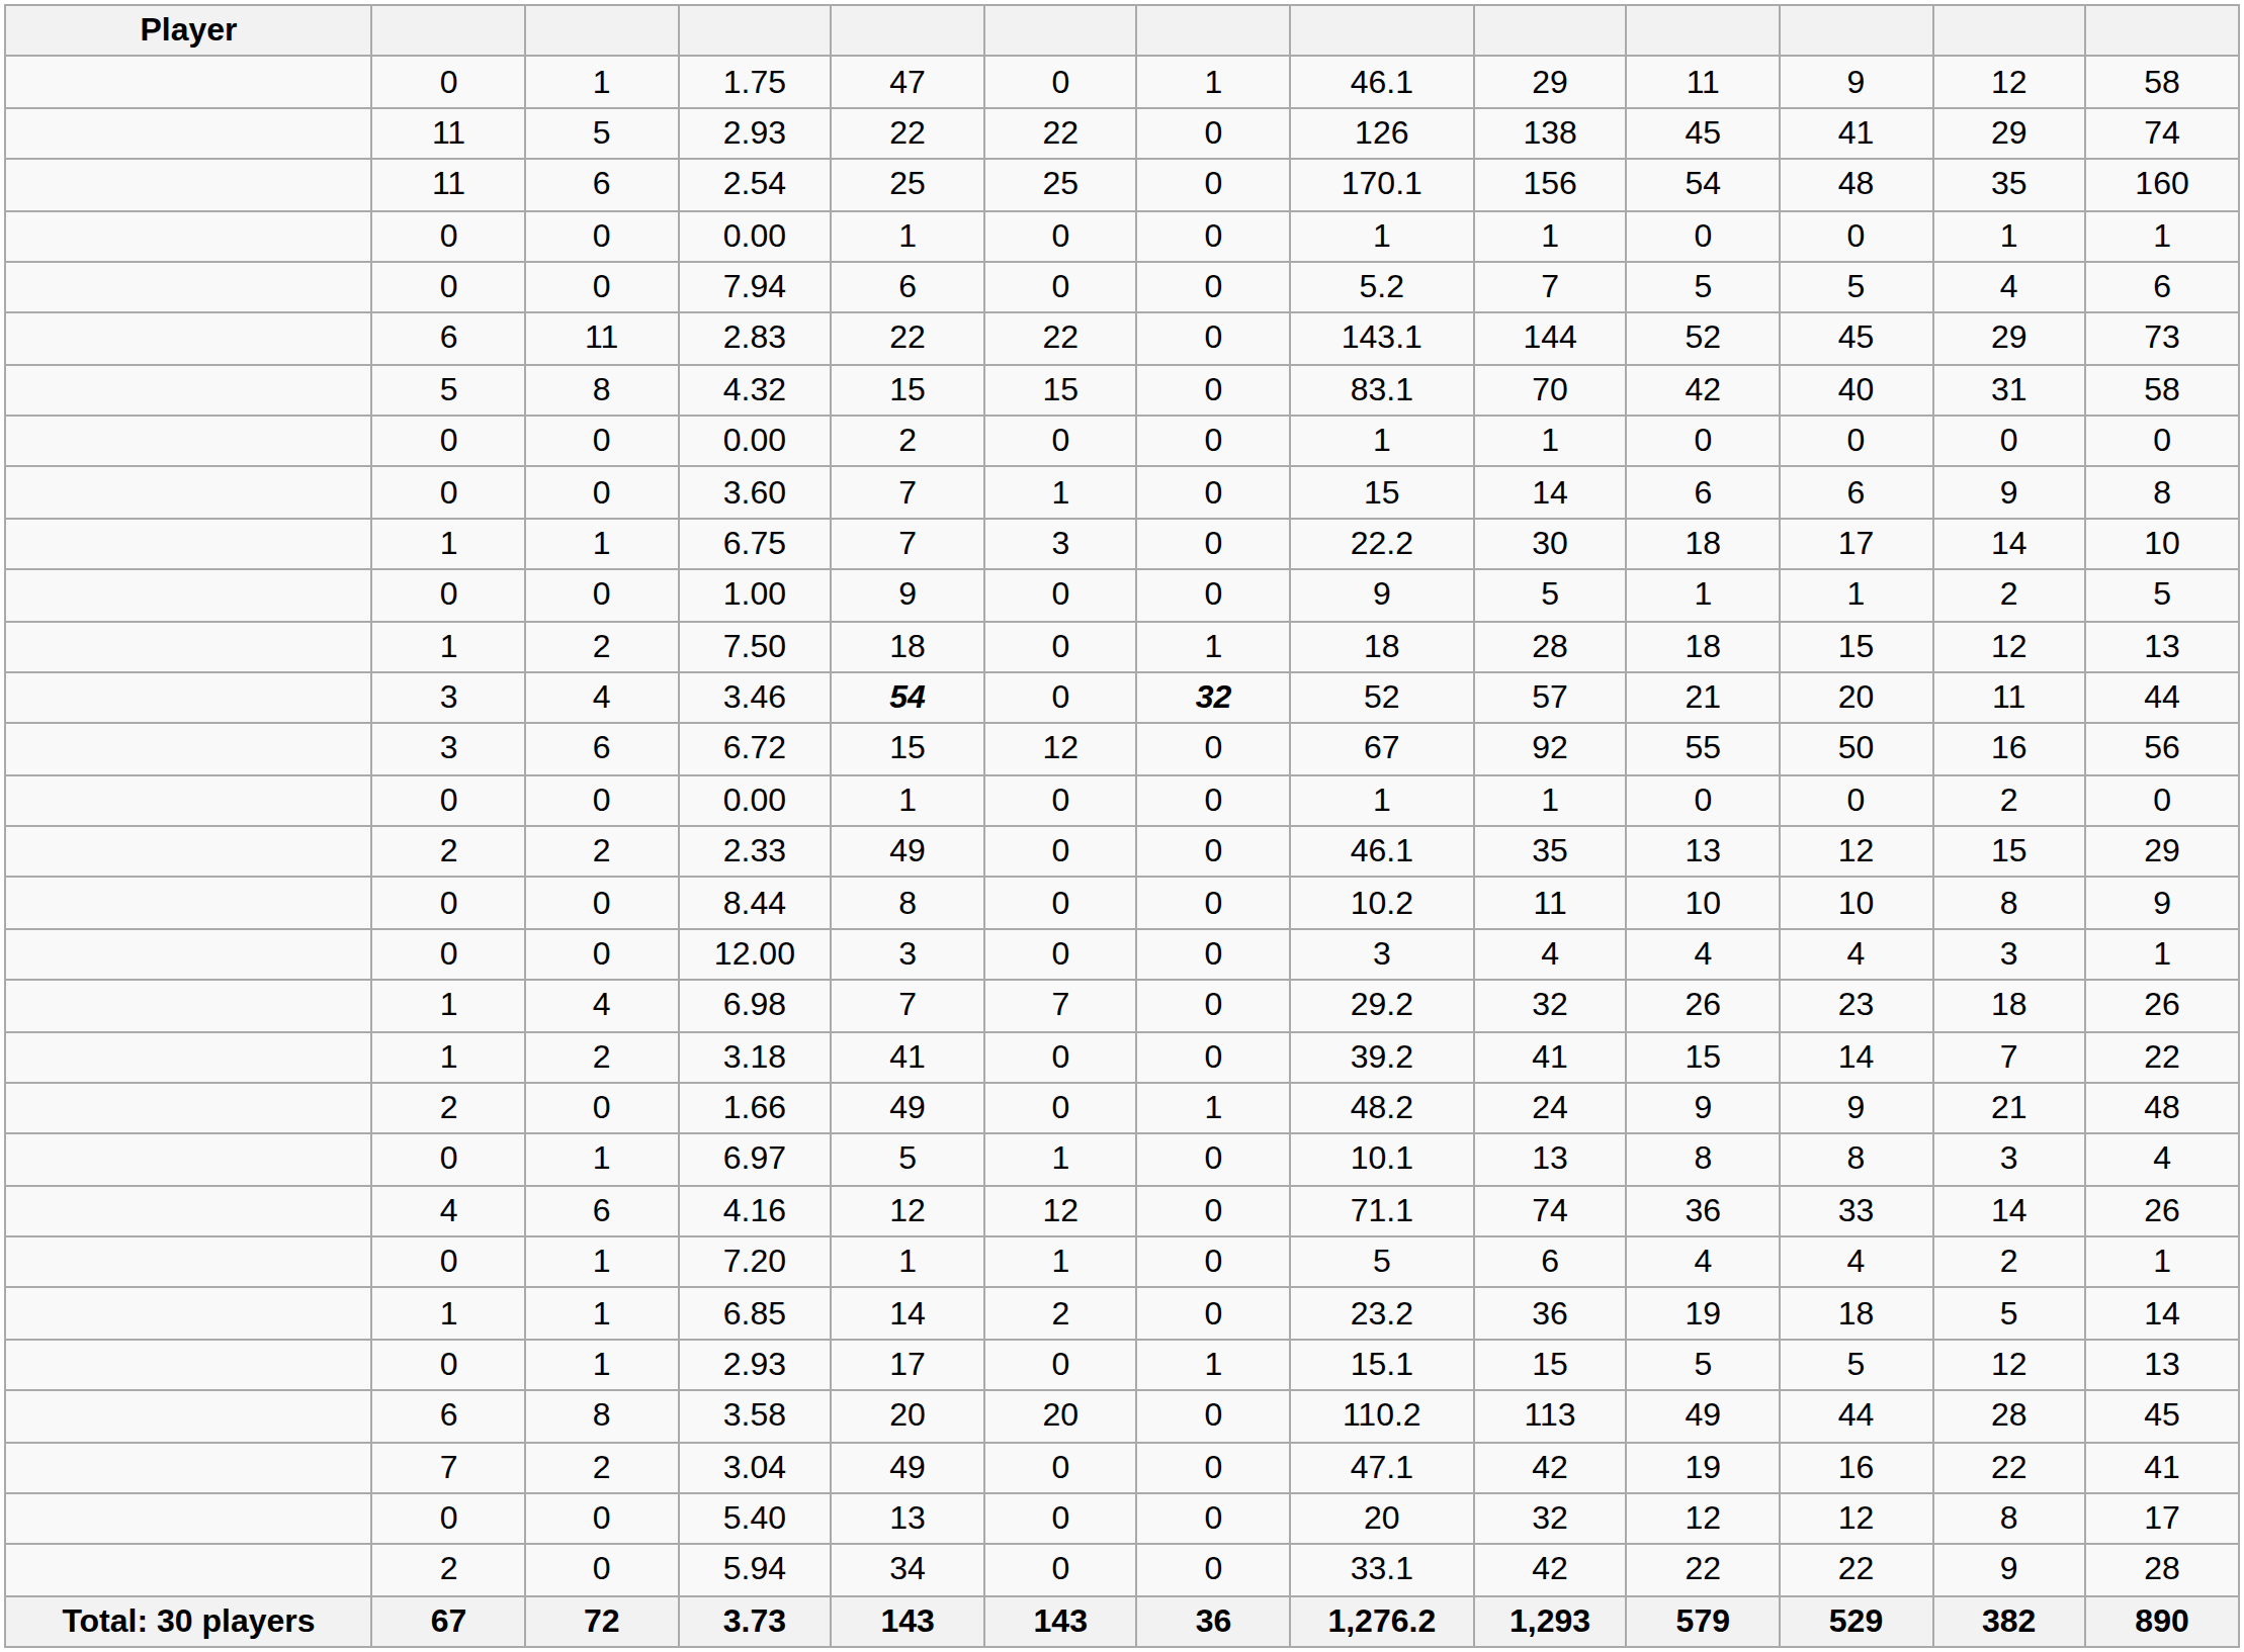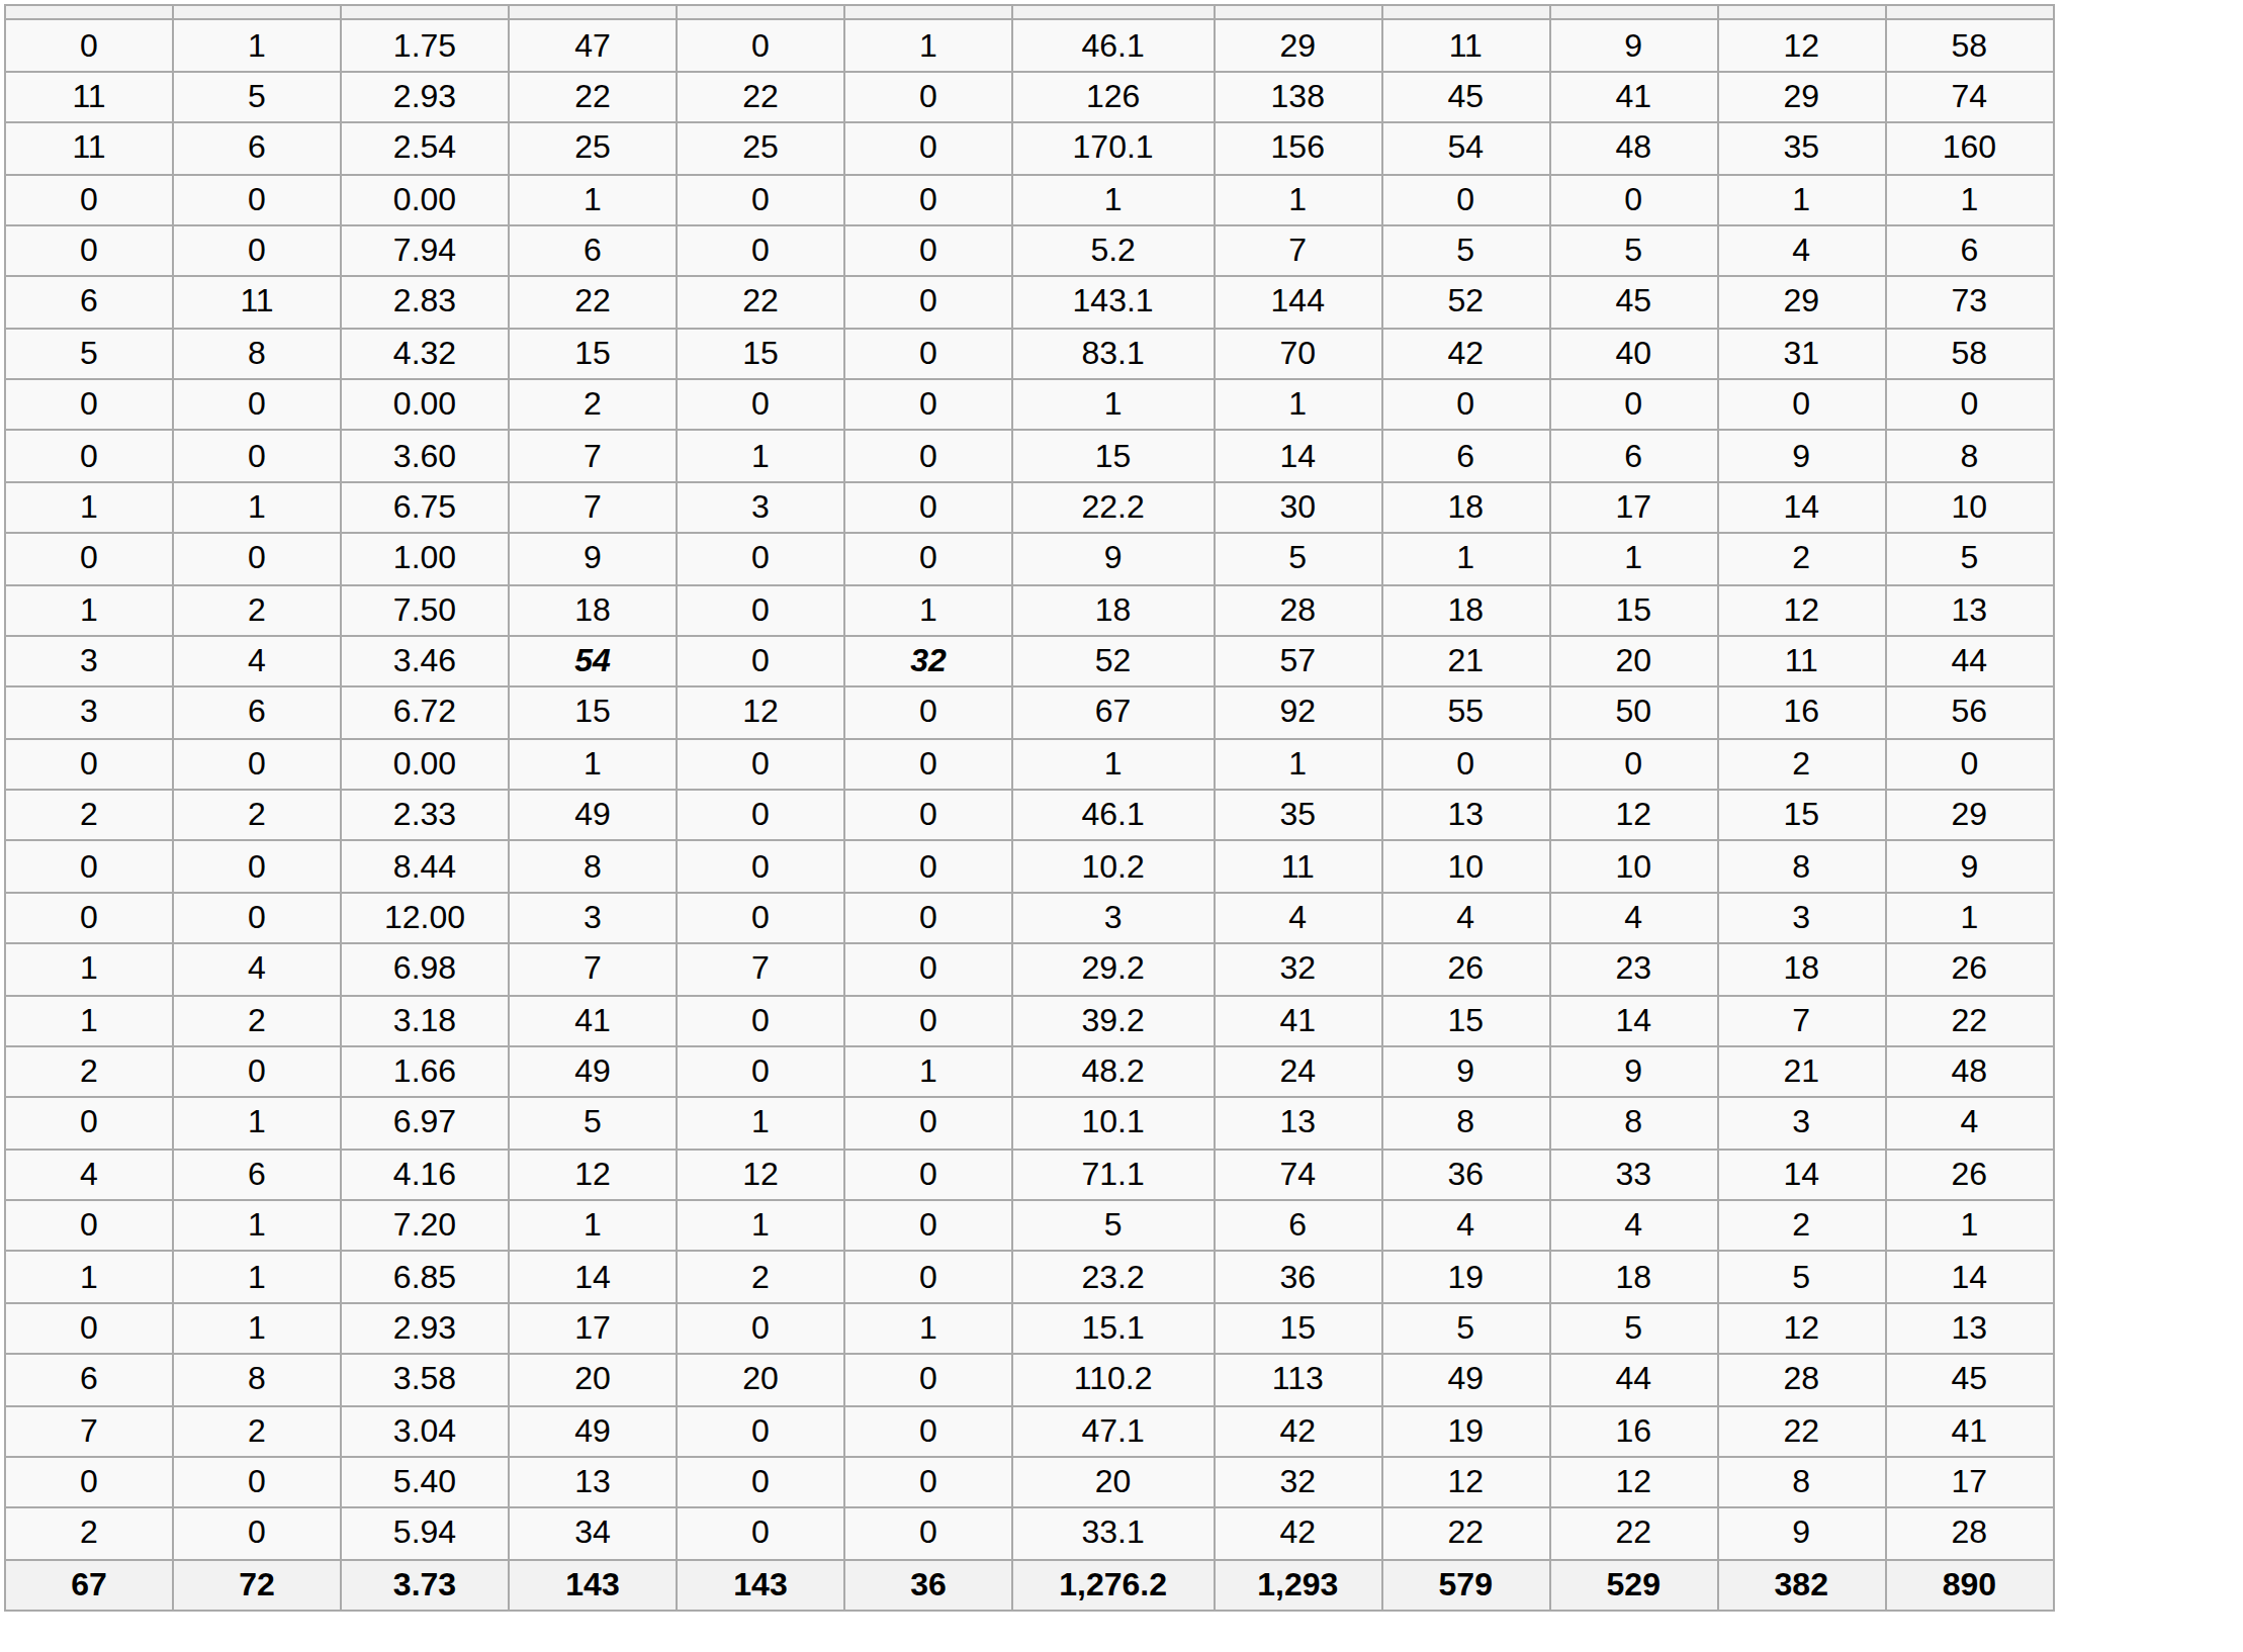 <table class="wikitable sortable" style="text-align:center;">
 <tr>
-<th width="12%">Player</th>
 <th width="5%"><a href='#'></a></th>
 <th width="5%"><a href='#'></a></th>
 <th width="5%"><a href='#'></a></th>
 <th width="5%"><a href='#'></a></th>
 <th width="5%"><a href='#'></a></th>
 <th width="5%"><a href='#'></a></th>
 <th width="6%"><a href='#'></a></th>
 <th width="5%"><a href='#'></a></th>
 <th width="5%"><a href='#'></a></th>
 <th width="5%"><a href='#'></a></th>
 <th width="5%"><a href='#'></a></th>
 <th width="5%"><a href='#'></a></th>
 </tr>
 <tr>
-<td align=left></td>
 <td>0</td>
 <td>1</td>
 <td>1.75</td>
 <td>47</td>
 <td>0</td>
 <td>1</td>
 <td>46.1</td>
 <td>29</td>
 <td>11</td>
 <td>9</td>
 <td>12</td>
 <td>58</td>
 </tr>
 <tr>
-<td align=left></td>
 <td>11</td>
 <td>5</td>
 <td>2.93</td>
 <td>22</td>
 <td>22</td>
 <td>0</td>
 <td>126</td>
 <td>138</td>
 <td>45</td>
 <td>41</td>
 <td>29</td>
 <td>74</td>
 </tr>
 <tr>
-<td align=left></td>
 <td>11</td>
 <td>6</td>
 <td>2.54</td>
 <td>25</td>
 <td>25</td>
 <td>0</td>
 <td>170.1</td>
 <td>156</td>
 <td>54</td>
 <td>48</td>
 <td>35</td>
 <td>160</td>
 </tr>
 <tr>
-<td align=left></td>
 <td>0</td>
 <td>0</td>
 <td>0.00</td>
 <td>1</td>
 <td>0</td>
 <td>0</td>
 <td>1</td>
 <td>1</td>
 <td>0</td>
 <td>0</td>
 <td>1</td>
 <td>1</td>
 </tr>
 <tr>
-<td align=left></td>
 <td>0</td>
 <td>0</td>
 <td>7.94</td>
 <td>6</td>
 <td>0</td>
 <td>0</td>
 <td>5.2</td>
 <td>7</td>
 <td>5</td>
 <td>5</td>
 <td>4</td>
 <td>6</td>
 </tr>
 <tr>
-<td align=left></td>
 <td>6</td>
 <td>11</td>
 <td>2.83</td>
 <td>22</td>
 <td>22</td>
 <td>0</td>
 <td>143.1</td>
 <td>144</td>
 <td>52</td>
 <td>45</td>
 <td>29</td>
 <td>73</td>
 </tr>
 <tr>
-<td align=left></td>
 <td>5</td>
 <td>8</td>
 <td>4.32</td>
 <td>15</td>
 <td>15</td>
 <td>0</td>
 <td>83.1</td>
 <td>70</td>
 <td>42</td>
 <td>40</td>
 <td>31</td>
 <td>58</td>
 </tr>
 <tr>
-<td align=left></td>
 <td>0</td>
 <td>0</td>
 <td>0.00</td>
 <td>2</td>
 <td>0</td>
 <td>0</td>
 <td>1</td>
 <td>1</td>
 <td>0</td>
 <td>0</td>
 <td>0</td>
 <td>0</td>
 </tr>
 <tr>
-<td align=left></td>
 <td>0</td>
 <td>0</td>
 <td>3.60</td>
 <td>7</td>
 <td>1</td>
 <td>0</td>
 <td>15</td>
 <td>14</td>
 <td>6</td>
 <td>6</td>
 <td>9</td>
 <td>8</td>
 </tr>
 <tr>
-<td align=left></td>
 <td>1</td>
 <td>1</td>
 <td>6.75</td>
 <td>7</td>
 <td>3</td>
 <td>0</td>
 <td>22.2</td>
 <td>30</td>
 <td>18</td>
 <td>17</td>
 <td>14</td>
 <td>10</td>
 </tr>
 <tr>
-<td align=left></td>
 <td>0</td>
 <td>0</td>
 <td>1.00</td>
 <td>9</td>
 <td>0</td>
 <td>0</td>
 <td>9</td>
 <td>5</td>
 <td>1</td>
 <td>1</td>
 <td>2</td>
 <td>5</td>
 </tr>
 <tr>
-<td align=left></td>
 <td>1</td>
 <td>2</td>
 <td>7.50</td>
 <td>18</td>
 <td>0</td>
 <td>1</td>
 <td>18</td>
 <td>28</td>
 <td>18</td>
 <td>15</td>
 <td>12</td>
 <td>13</td>
 </tr>
 <tr>
-<td align=left></td>
 <td>3</td>
 <td>4</td>
 <td>3.46</td>
 <td><strong><em>54</em></strong></td>
 <td>0</td>
 <td><strong><em>32</em></strong></td>
 <td>52</td>
 <td>57</td>
 <td>21</td>
 <td>20</td>
 <td>11</td>
 <td>44</td>
 </tr>
 <tr>
-<td align=left></td>
 <td>3</td>
 <td>6</td>
 <td>6.72</td>
 <td>15</td>
 <td>12</td>
 <td>0</td>
 <td>67</td>
 <td>92</td>
 <td>55</td>
 <td>50</td>
 <td>16</td>
 <td>56</td>
 </tr>
 <tr>
-<td align=left></td>
 <td>0</td>
 <td>0</td>
 <td>0.00</td>
 <td>1</td>
 <td>0</td>
 <td>0</td>
 <td>1</td>
 <td>1</td>
 <td>0</td>
 <td>0</td>
 <td>2</td>
 <td>0</td>
 </tr>
 <tr>
-<td align=left></td>
 <td>2</td>
 <td>2</td>
 <td>2.33</td>
 <td>49</td>
 <td>0</td>
 <td>0</td>
 <td>46.1</td>
 <td>35</td>
 <td>13</td>
 <td>12</td>
 <td>15</td>
 <td>29</td>
 </tr>
 <tr>
-<td align=left></td>
 <td>0</td>
 <td>0</td>
 <td>8.44</td>
 <td>8</td>
 <td>0</td>
 <td>0</td>
 <td>10.2</td>
 <td>11</td>
 <td>10</td>
 <td>10</td>
 <td>8</td>
 <td>9</td>
 </tr>
 <tr>
-<td align=left></td>
 <td>0</td>
 <td>0</td>
 <td>12.00</td>
 <td>3</td>
 <td>0</td>
 <td>0</td>
 <td>3</td>
 <td>4</td>
 <td>4</td>
 <td>4</td>
 <td>3</td>
 <td>1</td>
 </tr>
 <tr>
-<td align=left></td>
 <td>1</td>
 <td>4</td>
 <td>6.98</td>
 <td>7</td>
 <td>7</td>
 <td>0</td>
 <td>29.2</td>
 <td>32</td>
 <td>26</td>
 <td>23</td>
 <td>18</td>
 <td>26</td>
 </tr>
 <tr>
-<td align=left></td>
 <td>1</td>
 <td>2</td>
 <td>3.18</td>
 <td>41</td>
 <td>0</td>
 <td>0</td>
 <td>39.2</td>
 <td>41</td>
 <td>15</td>
 <td>14</td>
 <td>7</td>
 <td>22</td>
 </tr>
 <tr>
-<td align=left></td>
 <td>2</td>
 <td>0</td>
 <td>1.66</td>
 <td>49</td>
 <td>0</td>
 <td>1</td>
 <td>48.2</td>
 <td>24</td>
 <td>9</td>
 <td>9</td>
 <td>21</td>
 <td>48</td>
 </tr>
 <tr>
-<td align=left></td>
 <td>0</td>
 <td>1</td>
 <td>6.97</td>
 <td>5</td>
 <td>1</td>
 <td>0</td>
 <td>10.1</td>
 <td>13</td>
 <td>8</td>
 <td>8</td>
 <td>3</td>
 <td>4</td>
 </tr>
 <tr>
-<td align=left></td>
 <td>4</td>
 <td>6</td>
 <td>4.16</td>
 <td>12</td>
 <td>12</td>
 <td>0</td>
 <td>71.1</td>
 <td>74</td>
 <td>36</td>
 <td>33</td>
 <td>14</td>
 <td>26</td>
 </tr>
 <tr>
-<td align=left></td>
 <td>0</td>
 <td>1</td>
 <td>7.20</td>
 <td>1</td>
 <td>1</td>
 <td>0</td>
 <td>5</td>
 <td>6</td>
 <td>4</td>
 <td>4</td>
 <td>2</td>
 <td>1</td>
 </tr>
 <tr>
-<td align=left></td>
 <td>1</td>
 <td>1</td>
 <td>6.85</td>
 <td>14</td>
 <td>2</td>
 <td>0</td>
 <td>23.2</td>
 <td>36</td>
 <td>19</td>
 <td>18</td>
 <td>5</td>
 <td>14</td>
 </tr>
 <tr>
-<td align=left></td>
 <td>0</td>
 <td>1</td>
 <td>2.93</td>
 <td>17</td>
 <td>0</td>
 <td>1</td>
 <td>15.1</td>
 <td>15</td>
 <td>5</td>
 <td>5</td>
 <td>12</td>
 <td>13</td>
 </tr>
 <tr>
-<td align=left></td>
 <td>6</td>
 <td>8</td>
 <td>3.58</td>
 <td>20</td>
 <td>20</td>
 <td>0</td>
 <td>110.2</td>
 <td>113</td>
 <td>49</td>
 <td>44</td>
 <td>28</td>
 <td>45</td>
 </tr>
 <tr>
-<td align=left></td>
 <td>7</td>
 <td>2</td>
 <td>3.04</td>
 <td>49</td>
 <td>0</td>
 <td>0</td>
 <td>47.1</td>
 <td>42</td>
 <td>19</td>
 <td>16</td>
 <td>22</td>
 <td>41</td>
 </tr>
 <tr>
-<td align=left></td>
 <td>0</td>
 <td>0</td>
 <td>5.40</td>
 <td>13</td>
 <td>0</td>
 <td>0</td>
 <td>20</td>
 <td>32</td>
 <td>12</td>
 <td>12</td>
 <td>8</td>
 <td>17</td>
 </tr>
 <tr>
-<td align=left></td>
 <td>2</td>
 <td>0</td>
 <td>5.94</td>
 <td>34</td>
 <td>0</td>
 <td>0</td>
 <td>33.1</td>
 <td>42</td>
 <td>22</td>
 <td>22</td>
 <td>9</td>
 <td>28</td>
 </tr>
 <tr>
-<th>Total: 30 players</th>
 <th>67</th>
 <th>72</th>
 <th>3.73</th>
 <th>143</th>
 <th>143</th>
 <th>36</th>
 <th>1,276.2</th>
 <th>1,293</th>
 <th>579</th>
 <th>529</th>
 <th>382</th>
 <th>890</th>
 </tr>
 </table>
